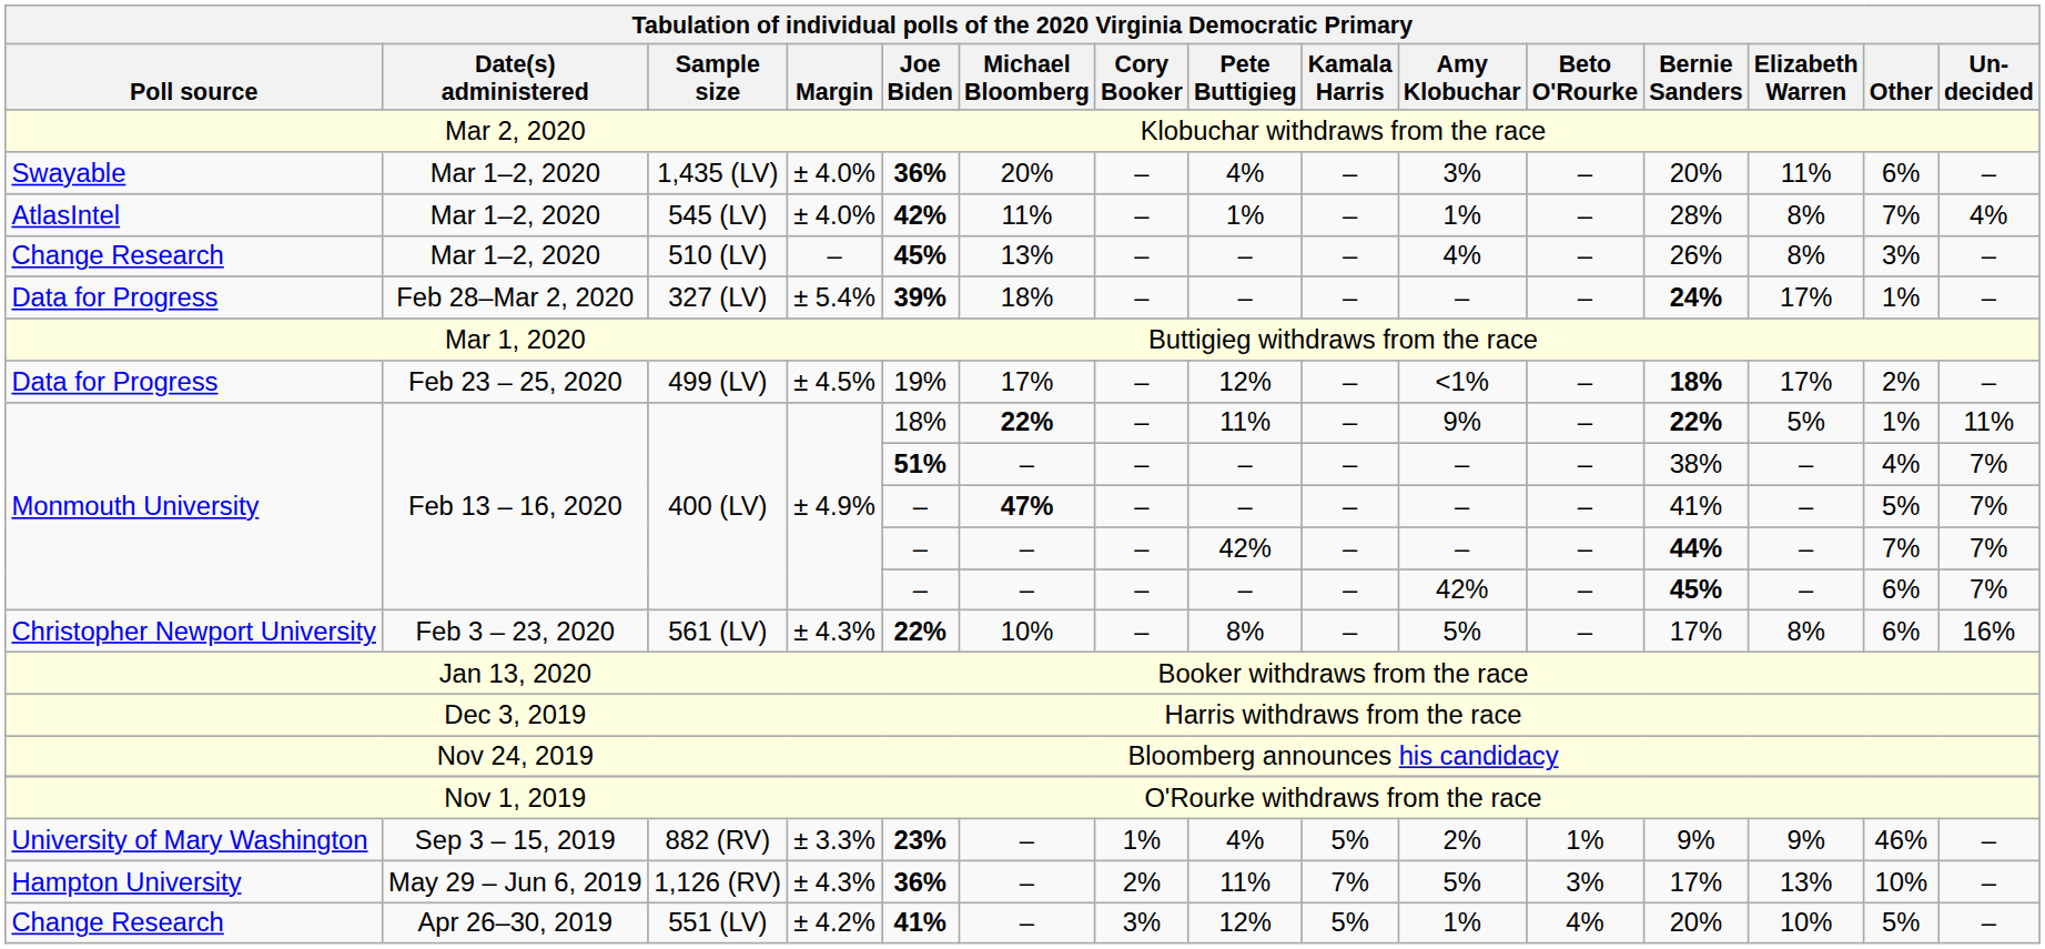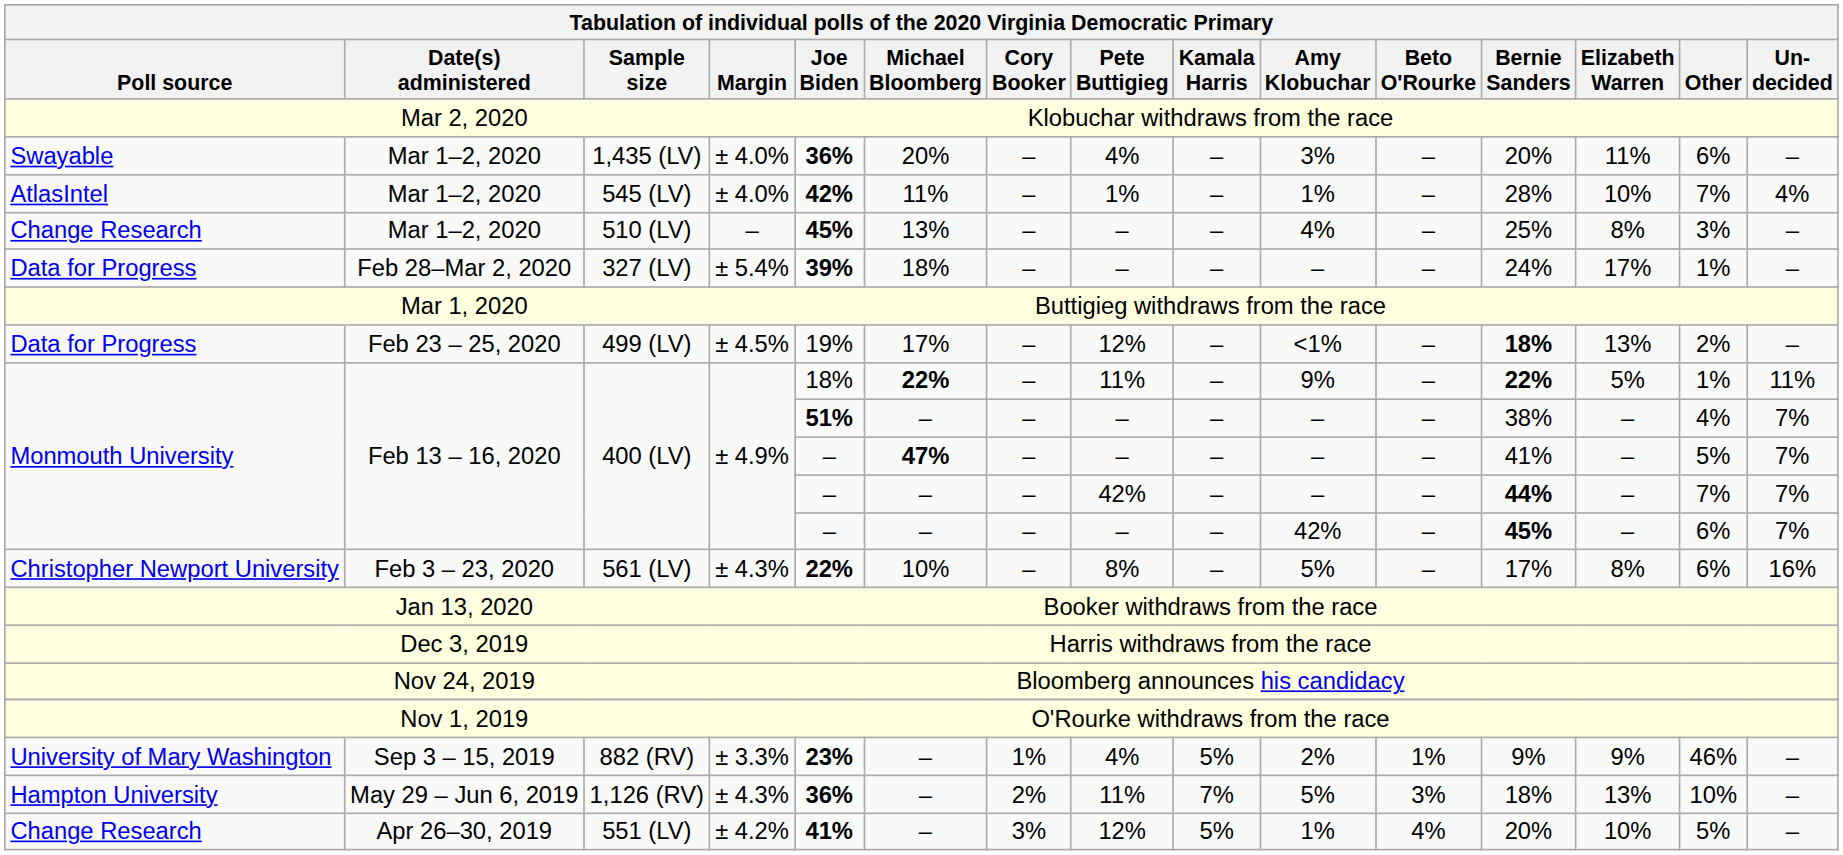 <table class="wikitable mw-collapsed mw-collapsible" style="font-size:90%;text-align:center;">
 <tr style="vertical-align:bottom; font-size:90%;">
 <th colspan="17">Tabulation of individual polls of the 2020 Virginia Democratic Primary</th>
 </tr>
 <tr valign=bottom style="font-size:90%;">
 <th>Poll source</th>
 <th>Date(s)<br>administered</th>
 <th>Sample<br>size</th>
 <th>Margin<br></th>
 <th>Joe<br>Biden</th>
 <th>Michael<br>Bloomberg</th>
 <th>Cory<br>Booker</th>
 <th>Pete<br>Buttigieg</th>
 <th>Kamala<br>Harris</th>
 <th>Amy<br>Klobuchar</th>
 <th>Beto<br>O'Rourke</th>
 <th>Bernie<br>Sanders</th>
 <th>Elizabeth<br>Warren</th>
 <th>Other</th>
 <th>Un-<br>decided</th>
 </tr>
 <tr style="background:lightyellow;">
 <td style="border-right-style:hidden;"></td>
 <td style="border-right-style:hidden;">Mar 2, 2020</td>
 <td colspan="13">Klobuchar withdraws from the race</td>
 </tr>
 <tr>
 <td style="text-align:left;"><a href='#'>Swayable</a></td>
 <td>Mar 1–2, 2020</td>
 <td>1,435 (LV)</td>
 <td>± 4.0%</td>
 <td><strong>36%</strong></td>
 <td>20%</td>
 <td>–</td>
 <td>4%</td>
 <td>–</td>
 <td>3%</td>
 <td>–</td>
 <td>20%</td>
 <td>11%</td>
 <td>6%</td>
 <td>–</td>
 </tr>
 <tr>
 <td style="text-align:left;"><a href='#'>AtlasIntel</a></td>
 <td>Mar 1–2, 2020</td>
 <td>545 (LV)</td>
 <td>± 4.0%</td>
 <td><strong>42%</strong></td>
 <td>11%</td>
 <td>–</td>
 <td>1%</td>
 <td>–</td>
 <td>1%</td>
 <td>–</td>
 <td>28%</td>
-<td>8%</td>
+<td>10%</td>
 <td>7%</td>
 <td>4%</td>
 </tr>
 <tr>
 <td style="text-align:left;"><a href='#'>Change Research</a></td>
 <td>Mar 1–2, 2020</td>
 <td>510 (LV)</td>
 <td>–</td>
 <td><strong>45%</strong></td>
 <td>13%</td>
 <td>–</td>
 <td>–</td>
 <td>–</td>
 <td>4%</td>
 <td>–</td>
-<td>26%</td>
+<td>25%</td>
 <td>8%</td>
 <td>3%</td>
 <td>–</td>
 </tr>
 <tr>
 <td style="text-align:left;"><a href='#'>Data for Progress</a></td>
 <td>Feb 28–Mar 2, 2020</td>
 <td>327 (LV)</td>
 <td>± 5.4%</td>
 <td><strong>39%</strong></td>
 <td>18%</td>
 <td>–</td>
 <td>–</td>
 <td>–</td>
 <td>–</td>
 <td>–</td>
-<td><strong>24%</strong></td>
+<td>24%</td>
 <td>17%</td>
 <td>1%</td>
 <td>–</td>
 </tr>
 <tr style="background:lightyellow;">
 <td style="border-right-style:hidden;"></td>
 <td style="border-right-style:hidden;">Mar 1, 2020</td>
 <td colspan="13">Buttigieg withdraws from the race</td>
 </tr>
 <tr>
 <td style="text-align:left;"><a href='#'>Data for Progress</a></td>
 <td>Feb 23 – 25, 2020</td>
 <td>499 (LV)</td>
 <td>± 4.5%</td>
 <td>19%</td>
 <td>17%</td>
 <td>–</td>
 <td>12%</td>
 <td>–</td>
 <td><1%</td>
 <td>–</td>
 <td><strong>18%</strong></td>
-<td>17%</td>
+<td>13%</td>
 <td>2%</td>
 <td>–</td>
 </tr>
 <tr>
 <td rowspan=5 style="text-align:left;"><a href='#'>Monmouth University</a></td>
 <td rowspan=5>Feb 13 – 16, 2020</td>
 <td rowspan=5>400 (LV)</td>
 <td rowspan=5>± 4.9%</td>
 <td>18%</td>
 <td><strong>22%</strong></td>
 <td>–</td>
 <td>11%</td>
 <td>–</td>
 <td>9%</td>
 <td>–</td>
 <td><strong>22%</strong></td>
 <td>5%</td>
 <td>1%</td>
 <td>11%</td>
 </tr>
 <tr>
 <td><strong>51%</strong></td>
 <td>–</td>
 <td>–</td>
 <td>–</td>
 <td>–</td>
 <td>–</td>
 <td>–</td>
 <td>38%</td>
 <td>–</td>
 <td>4%</td>
 <td>7%</td>
 </tr>
 <tr>
 <td>–</td>
 <td><strong>47%</strong></td>
 <td>–</td>
 <td>–</td>
 <td>–</td>
 <td>–</td>
 <td>–</td>
 <td>41%</td>
 <td>–</td>
 <td>5%</td>
 <td>7%</td>
 </tr>
 <tr>
 <td>–</td>
 <td>–</td>
 <td>–</td>
 <td>42%</td>
 <td>–</td>
 <td>–</td>
 <td>–</td>
 <td><strong>44%</strong></td>
 <td>–</td>
 <td>7%</td>
 <td>7%</td>
 </tr>
 <tr>
 <td>–</td>
 <td>–</td>
 <td>–</td>
 <td>–</td>
 <td>–</td>
 <td>42%</td>
 <td>–</td>
 <td><strong>45%</strong></td>
 <td>–</td>
 <td>6%</td>
 <td>7%</td>
 </tr>
 <tr>
 <td style="text-align:left;"><a href='#'>Christopher Newport University</a></td>
 <td>Feb 3 – 23, 2020</td>
 <td>561 (LV)</td>
 <td>± 4.3%</td>
 <td><strong>22%</strong></td>
 <td>10%</td>
 <td>–</td>
 <td>8%</td>
 <td>–</td>
 <td>5%</td>
 <td>–</td>
 <td>17%</td>
 <td>8%</td>
 <td>6%</td>
 <td>16%</td>
 </tr>
 <tr style="background:lightyellow;">
 <td style="border-right-style:hidden;"></td>
 <td style="border-right-style:hidden;">Jan 13, 2020</td>
 <td colspan="14">Booker withdraws from the race</td>
 </tr>
 <tr style="background:lightyellow;">
 <td style="border-right-style:hidden;"></td>
 <td style="border-right-style:hidden;">Dec 3, 2019</td>
 <td colspan="14">Harris withdraws from the race</td>
 </tr>
 <tr style="background:lightyellow;">
 <td style="border-right-style:hidden;"></td>
 <td style="border-right-style:hidden;">Nov 24, 2019</td>
 <td colspan="14">Bloomberg announces <a href='#'>his candidacy</a></td>
 </tr>
 <tr>
 </tr>
 <tr style="background:lightyellow;">
 <td style="border-right-style:hidden;"></td>
 <td style="border-right-style:hidden;">Nov 1, 2019</td>
 <td colspan=14>O'Rourke withdraws from the race</td>
 </tr>
 <tr>
 <td style="text-align:left;"><a href='#'>University of Mary Washington</a></td>
 <td>Sep 3 – 15, 2019</td>
 <td>882 (RV)</td>
 <td>± 3.3%</td>
 <td><strong>23%</strong></td>
 <td>–</td>
 <td>1%</td>
 <td>4%</td>
 <td>5%</td>
 <td>2%</td>
 <td>1%</td>
 <td>9%</td>
 <td>9%</td>
 <td>46%</td>
 <td>–</td>
 </tr>
 <tr>
 <td style="text-align:left;"><a href='#'>Hampton University</a></td>
 <td>May 29 – Jun 6, 2019</td>
 <td>1,126 (RV)</td>
 <td>± 4.3%</td>
 <td><strong>36%</strong></td>
 <td>–</td>
 <td>2%</td>
 <td>11%</td>
 <td>7%</td>
 <td>5%</td>
 <td>3%</td>
-<td>17%</td>
+<td>18%</td>
 <td>13%</td>
 <td>10%</td>
 <td>–</td>
 </tr>
 <tr>
 <td style="text-align:left;"><a href='#'>Change Research</a></td>
 <td>Apr 26–30, 2019</td>
 <td>551 (LV)</td>
 <td>± 4.2%</td>
 <td><strong>41%</strong></td>
 <td>–</td>
 <td>3%</td>
 <td>12%</td>
 <td>5%</td>
 <td>1%</td>
 <td>4%</td>
 <td>20%</td>
 <td>10%</td>
 <td>5%</td>
 <td>–</td>
 </tr>
 </table>
